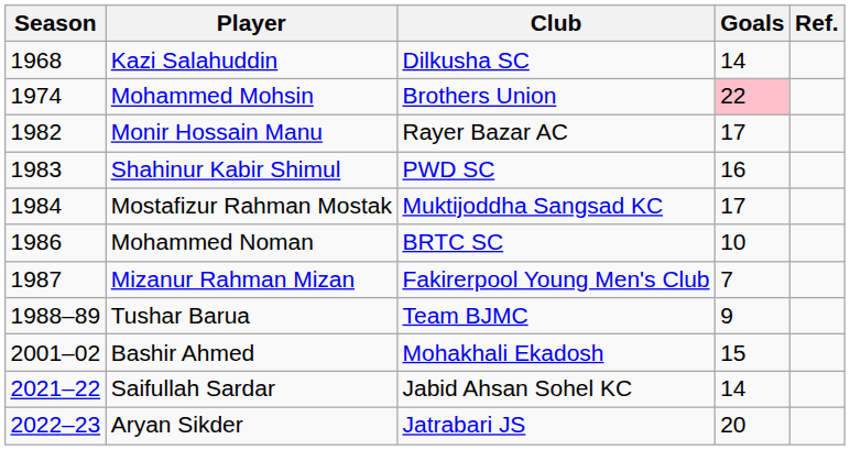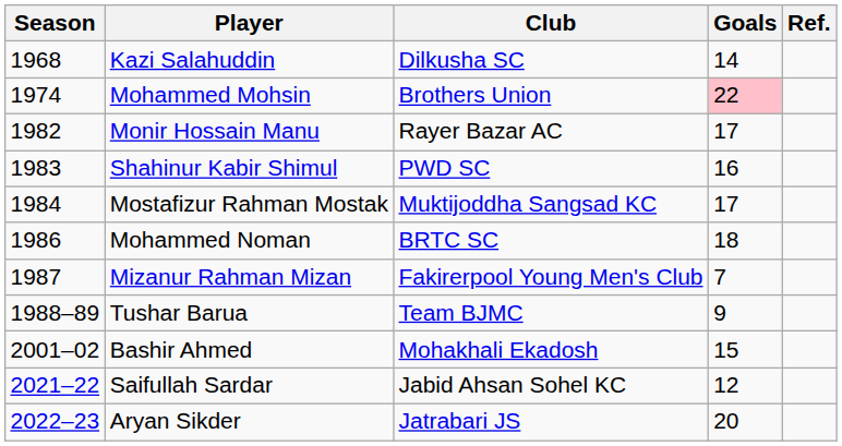 <table class="wikitable">
 <tr>
 <th>Season</th>
 <th>Player</th>
 <th>Club</th>
 <th>Goals</th>
 <th>Ref.</th>
 </tr>
 <tr>
 <td>1968</td>
 <td><a href='#'>Kazi Salahuddin</a></td>
 <td><a href='#'>Dilkusha SC</a></td>
 <td>14</td>
 <td></td>
 </tr>
 <tr>
 <td>1974</td>
 <td><a href='#'>Mohammed Mohsin</a></td>
 <td><a href='#'>Brothers Union</a></td>
 <td style="background: pink;">22</td>
 <td></td>
 </tr>
 <tr>
 <td>1982</td>
 <td><a href='#'>Monir Hossain Manu</a></td>
 <td>Rayer Bazar AC</td>
 <td>17</td>
 <td></td>
 </tr>
 <tr>
 <td>1983</td>
 <td><a href='#'>Shahinur Kabir Shimul</a></td>
 <td><a href='#'>PWD SC</a></td>
 <td>16</td>
 <td></td>
 </tr>
 <tr>
 <td>1984</td>
 <td>Mostafizur Rahman Mostak</td>
 <td><a href='#'>Muktijoddha Sangsad KC</a></td>
 <td>17</td>
 <td></td>
 </tr>
 <tr>
 <td>1986</td>
 <td>Mohammed Noman</td>
 <td><a href='#'>BRTC SC</a></td>
-<td>10</td>
+<td>18</td>
 <td></td>
 </tr>
 <tr>
 <td>1987</td>
 <td><a href='#'>Mizanur Rahman Mizan</a></td>
 <td><a href='#'>Fakirerpool Young Men's Club</a></td>
 <td>7</td>
 <td></td>
 </tr>
 <tr>
 <td>1988–89</td>
 <td>Tushar Barua</td>
 <td><a href='#'>Team BJMC</a></td>
 <td>9</td>
 <td></td>
 </tr>
 <tr>
 <td>2001–02</td>
 <td>Bashir Ahmed</td>
 <td><a href='#'>Mohakhali Ekadosh</a></td>
 <td>15</td>
 <td></td>
 </tr>
 <tr>
 <td><a href='#'>2021–22</a></td>
 <td>Saifullah Sardar</td>
 <td>Jabid Ahsan Sohel KC</td>
-<td>14</td>
+<td>12</td>
 <td></td>
 </tr>
 <tr>
 <td><a href='#'>2022–23</a></td>
 <td>Aryan Sikder</td>
 <td><a href='#'>Jatrabari JS</a></td>
 <td>20</td>
 <td></td>
 </tr>
 </table>
